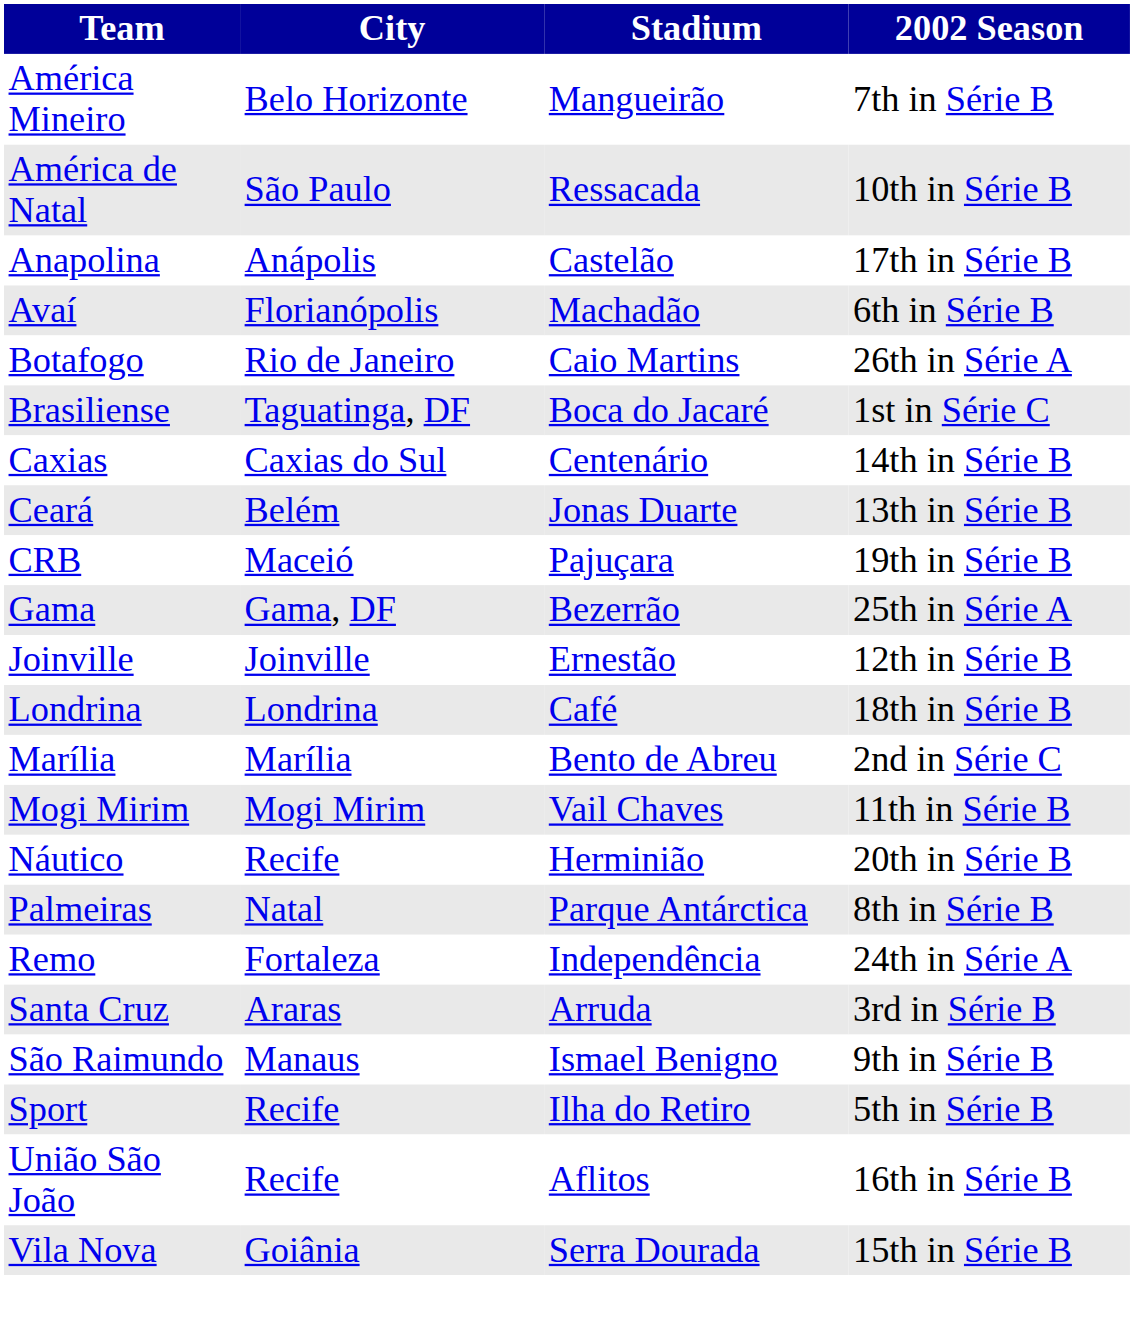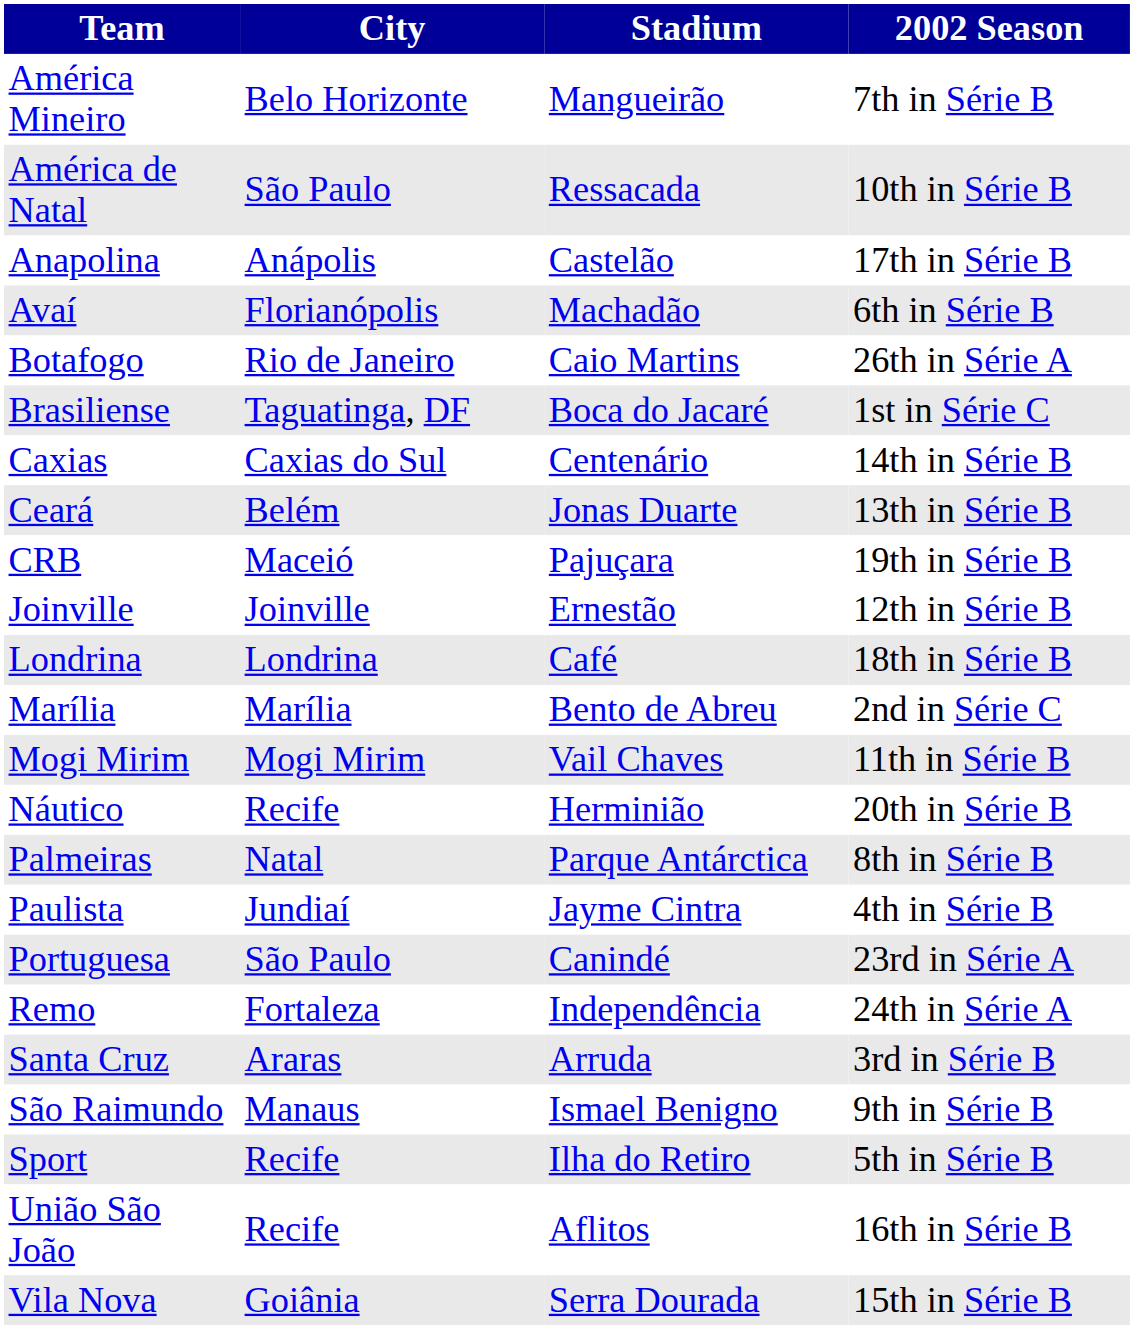 <table border="0,75" cellpadding="2" style="border-collapse: collapse;">
 <tr>
 <th style="background: #009; color: #fff;width:100px">Team</th>
 <th style="background: #009; color: #fff;width:130px">City</th>
 <th style="background: #009; color: #fff;width:130px">Stadium</th>
 <th style="background: #009; color: #fff;width:120px">2002 Season</th>
 </tr>
 <tr style="background:white; color:black">
 <td><a href='#'>América Mineiro</a></td>
 <td><a href='#'>Belo Horizonte</a></td>
 <td><a href='#'>Mangueirão</a></td>
 <td>7th in <a href='#'>Série B</a></td>
 </tr>
 <tr style="background:#e9e9e9; color:black">
 <td><a href='#'>América de Natal</a></td>
 <td><a href='#'>São Paulo</a></td>
 <td><a href='#'>Ressacada</a></td>
 <td>10th in <a href='#'>Série B</a></td>
 </tr>
 <tr style="background:white; color:black">
 <td><a href='#'>Anapolina</a></td>
 <td><a href='#'>Anápolis</a></td>
 <td><a href='#'>Castelão</a></td>
 <td>17th in <a href='#'>Série B</a></td>
 </tr>
 <tr style="background:#e9e9e9; color:black">
 <td><a href='#'>Avaí</a></td>
 <td><a href='#'>Florianópolis</a></td>
 <td><a href='#'>Machadão</a></td>
 <td>6th in <a href='#'>Série B</a></td>
 </tr>
 <tr style="background:white; color:black">
 <td><a href='#'>Botafogo</a></td>
 <td><a href='#'>Rio de Janeiro</a></td>
 <td><a href='#'>Caio Martins</a></td>
 <td>26th in <a href='#'>Série A</a></td>
 </tr>
 <tr style="background:#e9e9e9; color:black">
 <td><a href='#'>Brasiliense</a></td>
 <td><a href='#'>Taguatinga</a>, <a href='#'>DF</a></td>
 <td><a href='#'>Boca do Jacaré</a></td>
 <td>1st in <a href='#'>Série C</a></td>
 </tr>
 <tr style="background:white; color:black">
 <td><a href='#'>Caxias</a></td>
 <td><a href='#'>Caxias do Sul</a></td>
 <td><a href='#'>Centenário</a></td>
 <td>14th in <a href='#'>Série B</a></td>
 </tr>
 <tr style="background:#e9e9e9; color:black">
 <td><a href='#'>Ceará</a></td>
 <td><a href='#'>Belém</a></td>
 <td><a href='#'>Jonas Duarte</a></td>
 <td>13th in <a href='#'>Série B</a></td>
 </tr>
 <tr style="background:white; color:black">
 <td><a href='#'>CRB</a></td>
 <td><a href='#'>Maceió</a></td>
 <td><a href='#'>Pajuçara</a></td>
 <td>19th in <a href='#'>Série B</a></td>
 </tr>
-<tr style="background:#e9e9e9; color:black">
-<td><a href='#'>Gama</a></td>
-<td><a href='#'>Gama</a>, <a href='#'>DF</a></td>
-<td><a href='#'>Bezerrão</a></td>
-<td>25th in <a href='#'>Série A</a></td>
-</tr>
 <tr style="background:white; color:black">
 <td><a href='#'>Joinville</a></td>
 <td><a href='#'>Joinville</a></td>
 <td><a href='#'>Ernestão</a></td>
 <td>12th in <a href='#'>Série B</a></td>
 </tr>
 <tr style="background:#e9e9e9; color:black">
 <td><a href='#'>Londrina</a></td>
 <td><a href='#'>Londrina</a></td>
 <td><a href='#'>Café</a></td>
 <td>18th in <a href='#'>Série B</a></td>
 </tr>
 <tr style="background:white; color:black">
 <td><a href='#'>Marília</a></td>
 <td><a href='#'>Marília</a></td>
 <td><a href='#'>Bento de Abreu</a></td>
 <td>2nd in <a href='#'>Série C</a></td>
 </tr>
 <tr style="background:#e9e9e9; color:black">
 <td><a href='#'>Mogi Mirim</a></td>
 <td><a href='#'>Mogi Mirim</a></td>
 <td><a href='#'>Vail Chaves</a></td>
 <td>11th in <a href='#'>Série B</a></td>
 </tr>
 <tr style="background:white; color:black">
 <td><a href='#'>Náutico</a></td>
 <td><a href='#'>Recife</a></td>
 <td><a href='#'>Herminião</a></td>
 <td>20th in <a href='#'>Série B</a></td>
 </tr>
 <tr style="background:#e9e9e9; color:black">
 <td><a href='#'>Palmeiras</a></td>
 <td><a href='#'>Natal</a></td>
 <td><a href='#'>Parque Antárctica</a></td>
 <td>8th in <a href='#'>Série B</a></td>
+</tr>
+<tr style="background:white; color:black">
+<td><a href='#'>Paulista</a></td>
+<td><a href='#'>Jundiaí</a></td>
+<td><a href='#'>Jayme Cintra</a></td>
+<td>4th in <a href='#'>Série B</a></td>
+</tr>
+<tr style="background:#e9e9e9; color:black">
+<td><a href='#'>Portuguesa</a></td>
+<td><a href='#'>São Paulo</a></td>
+<td><a href='#'>Canindé</a></td>
+<td>23rd in <a href='#'>Série A</a></td>
 </tr>
 <tr style="background:white; color:black">
 <td><a href='#'>Remo</a></td>
 <td><a href='#'>Fortaleza</a></td>
 <td><a href='#'>Independência</a></td>
 <td>24th in <a href='#'>Série A</a></td>
 </tr>
 <tr style="background:#e9e9e9; color:black">
 <td><a href='#'>Santa Cruz</a></td>
 <td><a href='#'>Araras</a></td>
 <td><a href='#'>Arruda</a></td>
 <td>3rd in <a href='#'>Série B</a></td>
 </tr>
 <tr style="background:white; color:black">
 <td><a href='#'>São Raimundo</a></td>
 <td><a href='#'>Manaus</a></td>
 <td><a href='#'>Ismael Benigno</a></td>
 <td>9th in <a href='#'>Série B</a></td>
 </tr>
 <tr style="background:#e9e9e9; color:black">
 <td><a href='#'>Sport</a></td>
 <td><a href='#'>Recife</a></td>
 <td><a href='#'>Ilha do Retiro</a></td>
 <td>5th in <a href='#'>Série B</a></td>
 </tr>
 <tr style="background:white; color:black">
 <td><a href='#'>União São João</a></td>
 <td><a href='#'>Recife</a></td>
 <td><a href='#'>Aflitos</a></td>
 <td>16th in <a href='#'>Série B</a></td>
 </tr>
 <tr style="background:#e9e9e9; color:black">
 <td><a href='#'>Vila Nova</a></td>
 <td><a href='#'>Goiânia</a></td>
 <td><a href='#'>Serra Dourada</a></td>
 <td>15th in <a href='#'>Série B</a></td>
 </tr>
 <tr>
 </tr>
 </table>
